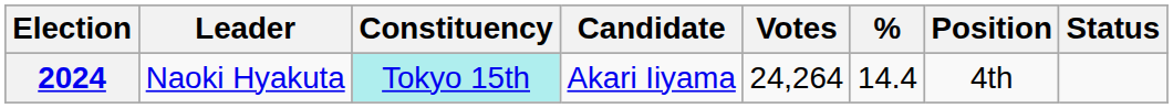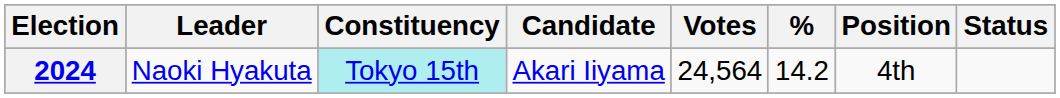 <table class="wikitable" style="text-align:center">
 <tr>
 <th>Election</th>
 <th>Leader</th>
 <th>Constituency</th>
 <th>Candidate</th>
 <th>Votes</th>
 <th>%</th>
 <th>Position</th>
 <th>Status</th>
 </tr>
 <tr>
 <th><a href='#'>2024</a></th>
 <td><a href='#'>Naoki Hyakuta</a></td>
 <td style="background: paleturquoise;"><a href='#'>Tokyo 15th</a></td>
 <td><a href='#'>Akari Iiyama</a></td>
-<td>24,264</td>
-<td>14.4</td>
+<td>24,564</td>
+<td>14.2</td>
 <td>4th</td>
 <td></td>
 </tr>
 </table>
